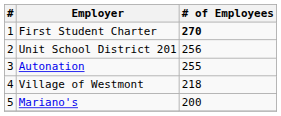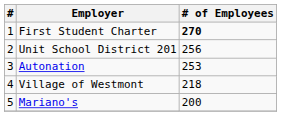 <table class="wikitable">
 <tr>
 <th>#</th>
 <th>Employer</th>
 <th># of Employees</th>
 </tr>
 <tr>
 <td>1</td>
 <td>First Student Charter</td>
 <td><strong>270</strong></td>
 </tr>
 <tr>
 <td>2</td>
 <td>Unit School District 201</td>
 <td>256</td>
 </tr>
 <tr>
 <td>3</td>
 <td><a href='#'>Autonation</a></td>
-<td>255</td>
+<td>253</td>
 </tr>
 <tr>
 <td>4</td>
 <td>Village of Westmont</td>
 <td>218</td>
 </tr>
 <tr>
 <td>5</td>
 <td><a href='#'>Mariano's</a></td>
 <td>200</td>
 </tr>
 <tr>
 </tr>
 </table>
